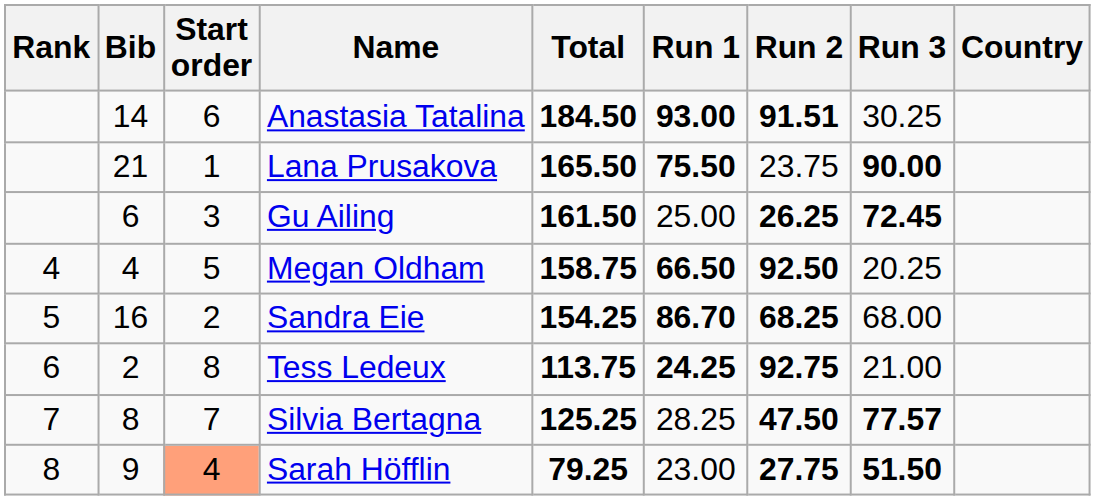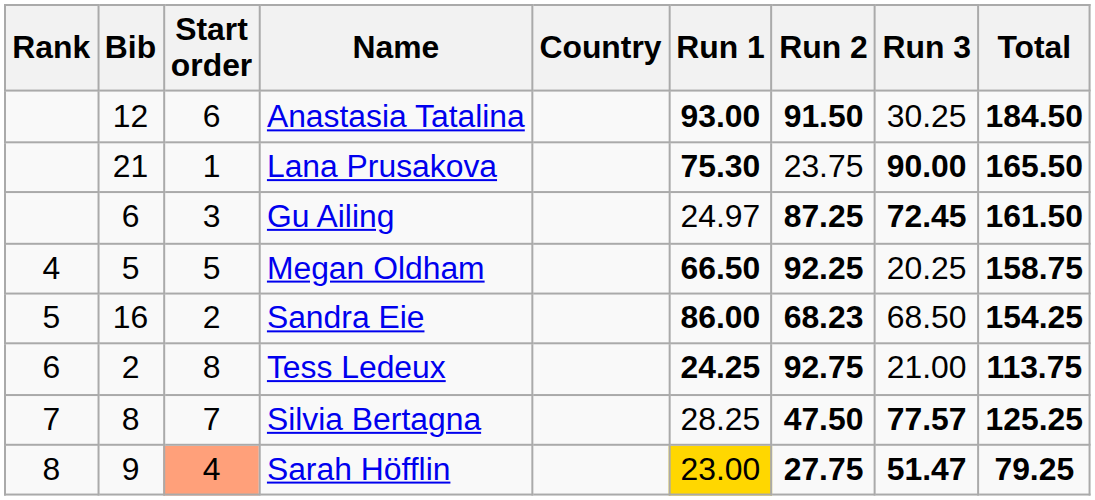 <table class="wikitable sortable" style="text-align:center">
 <tr>
 <th>Rank</th>
 <th>Bib</th>
 <th>Start<br>order</th>
 <th>Name</th>
-<th>Total</th>
+<th>Country</th>
 <th>Run 1</th>
 <th>Run 2</th>
 <th>Run 3</th>
-<th>Country</th>
+<th>Total</th>
 </tr>
 <tr>
 <td></td>
-<td>14</td>
+<td>12</td>
 <td>6</td>
 <td align=left><a href='#'>Anastasia Tatalina</a></td>
+<td align=left></td>
+<td><strong>93.00</strong></td>
+<td><strong>91.50</strong></td>
+<td>30.25</td>
 <td><strong>184.50</strong></td>
-<td><strong>93.00</strong></td>
-<td><strong>91.51</strong></td>
-<td>30.25</td>
-<td align=left></td>
 </tr>
 <tr>
 <td></td>
 <td>21</td>
 <td>1</td>
 <td align=left><a href='#'>Lana Prusakova</a></td>
-<td><strong>165.50</strong></td>
-<td><strong>75.50</strong></td>
+<td align=left></td>
+<td><strong>75.30</strong></td>
 <td>23.75</td>
 <td><strong>90.00</strong></td>
-<td align=left></td>
+<td><strong>165.50</strong></td>
 </tr>
 <tr>
 <td></td>
 <td>6</td>
 <td>3</td>
 <td align=left><a href='#'>Gu Ailing</a></td>
+<td align=left></td>
+<td>24.97</td>
+<td><strong>87.25</strong></td>
+<td><strong>72.45</strong></td>
 <td><strong>161.50</strong></td>
-<td>25.00</td>
-<td><strong>26.25</strong></td>
-<td><strong>72.45</strong></td>
-<td align=left></td>
 </tr>
 <tr>
 <td>4</td>
-<td>4</td>
+<td>5</td>
 <td>5</td>
 <td align=left><a href='#'>Megan Oldham</a></td>
+<td align=left></td>
+<td><strong>66.50</strong></td>
+<td><strong>92.25</strong></td>
+<td>20.25</td>
 <td><strong>158.75</strong></td>
-<td><strong>66.50</strong></td>
-<td><strong>92.50</strong></td>
-<td>20.25</td>
-<td align=left></td>
 </tr>
 <tr>
 <td>5</td>
 <td>16</td>
 <td>2</td>
 <td align=left><a href='#'>Sandra Eie</a></td>
+<td align=left></td>
+<td><strong>86.00</strong></td>
+<td><strong>68.23</strong></td>
+<td>68.50</td>
 <td><strong>154.25</strong></td>
-<td><strong>86.70</strong></td>
-<td><strong>68.25</strong></td>
-<td>68.00</td>
-<td align=left></td>
 </tr>
 <tr>
 <td>6</td>
 <td>2</td>
 <td>8</td>
 <td align=left><a href='#'>Tess Ledeux</a></td>
-<td><strong>113.75</strong></td>
+<td align=left></td>
 <td><strong>24.25</strong></td>
 <td><strong>92.75</strong></td>
 <td>21.00</td>
-<td align=left></td>
+<td><strong>113.75</strong></td>
 </tr>
 <tr>
 <td>7</td>
 <td>8</td>
 <td>7</td>
 <td align=left><a href='#'>Silvia Bertagna</a></td>
-<td><strong>125.25</strong></td>
+<td align=left></td>
 <td>28.25</td>
 <td><strong>47.50</strong></td>
 <td><strong>77.57</strong></td>
-<td align=left></td>
+<td><strong>125.25</strong></td>
 </tr>
 <tr>
 <td>8</td>
 <td>9</td>
 <td style="background: lightsalmon;">4</td>
 <td align=left><a href='#'>Sarah Höfflin</a></td>
+<td align=left></td>
+<td style="background: gold;">23.00</td>
+<td><strong>27.75</strong></td>
+<td><strong>51.47</strong></td>
 <td><strong>79.25</strong></td>
-<td>23.00</td>
-<td><strong>27.75</strong></td>
-<td><strong>51.50</strong></td>
-<td align=left></td>
 </tr>
 </table>
